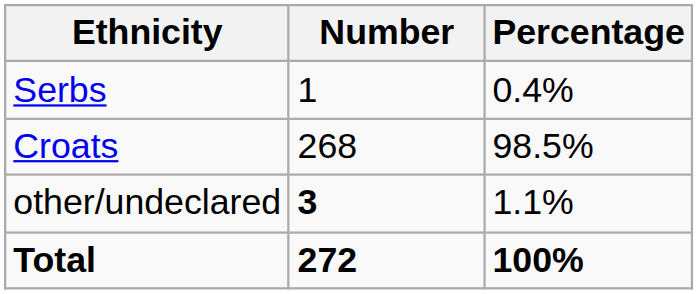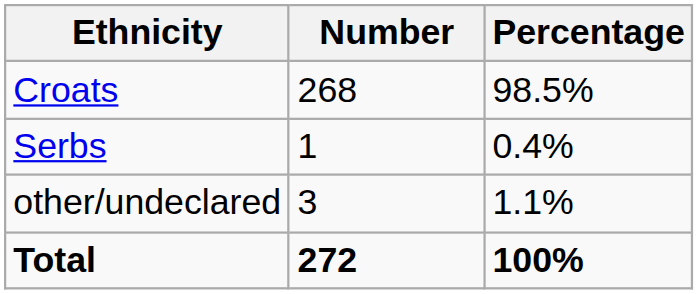 <table class="wikitable">
 <tr>
 <th width="100px">Ethnicity</th>
 <th width="80px">Number</th>
 <th width="80px">Percentage</th>
 </tr>
 <tr>
+<td><a href='#'>Croats</a></td>
+<td>268</td>
+<td>98.5%</td>
+</tr>
+<tr>
 <td><a href='#'>Serbs</a></td>
 <td>1</td>
 <td>0.4%</td>
 </tr>
 <tr>
-<td><a href='#'>Croats</a></td>
-<td>268</td>
-<td>98.5%</td>
-</tr>
-<tr>
 <td>other/undeclared</td>
-<td><strong>3</strong></td>
+<td>3</td>
 <td>1.1%</td>
 </tr>
 <tr>
 <td><strong>Total</strong></td>
 <td><strong>272</strong></td>
 <td><strong>100%</strong></td>
 </tr>
 </table>
